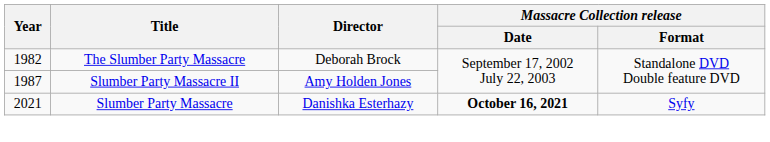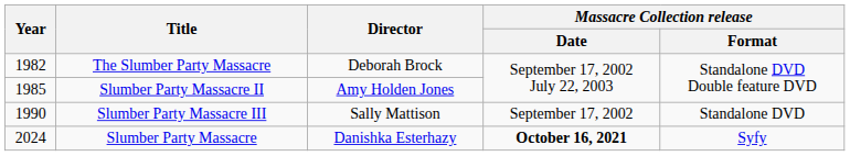 <table class="wikitable" style="width:99%;">
 <tr>
 <th rowspan="2"><strong>Year</strong></th>
 <th rowspan="2"><strong>Title</strong></th>
 <th rowspan="2"><strong>Director</strong></th>
 <th colspan="2"><strong><em>Massacre Collection<em> release<strong></th>
 </tr>
 <tr>
 <th style="text-align:center;"></strong>Date<strong></th>
 <th style="text-align:center;"></strong>Format<strong></th>
 </tr>
 <tr>
 <td style="text-align:center;">1982</td>
 <td style="text-align:center;"></em><a href='#'>The Slumber Party Massacre</a><em></td>
 <td style="text-align:center;">Deborah Brock</td>
 <td rowspan="2" style="text-align:center;">September 17, 2002<br>July 22, 2003</td>
 <td rowspan="2" style="text-align:center;">Standalone <a href='#'>DVD</a><br>Double feature DVD</td>
 </tr>
 <tr>
-<td style="text-align:center;">1987</td>
+<td style="text-align:center;">1985</td>
 <td style="text-align:center;"></em><a href='#'>Slumber Party Massacre II</a><em></td>
 <td style="text-align:center;"><a href='#'>Amy Holden Jones</a></td>
 </tr>
 <tr>
-<td style="text-align:center;">2021</td>
+<td style="text-align:center;">1990</td>
+<td style="text-align:center;"></em><a href='#'>Slumber Party Massacre III</a><em></td>
+<td style="text-align:center;">Sally Mattison</td>
+<td style="text-align:center;">September 17, 2002</td>
+<td style="text-align:center;">Standalone DVD</td>
+</tr>
+<tr>
+<td style="text-align:center;">2024</td>
 <td style="text-align:center;"></em><a href='#'>Slumber Party Massacre</a><em></td>
 <td style="text-align:center;"><a href='#'>Danishka Esterhazy</a></td>
 <td style="text-align:center;"><strong>October 16, 2021</strong></td>
 <td style="text-align:center;"><a href='#'>Syfy</a></td>
 </tr>
 </table>
